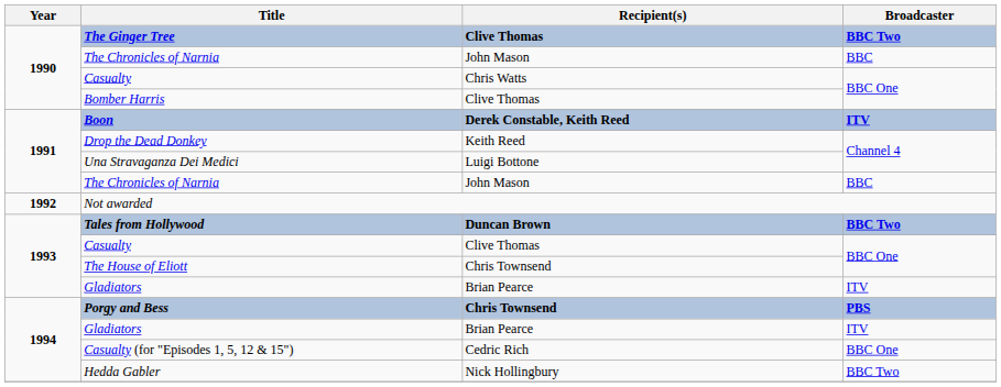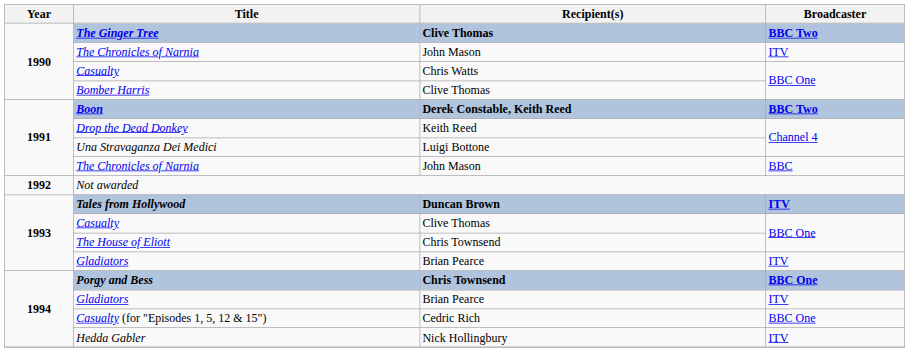 <table class="wikitable" width="95%">
 <tr>
 <th width=5%>Year</th>
 <th width=25%>Title</th>
 <th width=25%><strong>Recipient(s)</strong></th>
 <th width=10%><strong>Broadcaster</strong></th>
 </tr>
 <tr>
 <td rowspan="4" style="text-align:center;"><strong>1990</strong></td>
 <td style="background:#B0C4DE;"><strong><em><a href='#'>The Ginger Tree</a></em></strong></td>
 <td style="background:#B0C4DE;"><strong>Clive Thomas</strong></td>
 <td style="background:#B0C4DE;"><strong><a href='#'>BBC Two</a></strong></td>
 </tr>
 <tr>
 <td><em><a href='#'>The Chronicles of Narnia</a></em></td>
 <td>John Mason</td>
-<td><a href='#'>BBC</a></td>
+<td><a href='#'>ITV</a></td>
 </tr>
 <tr>
 <td><em><a href='#'>Casualty</a></em></td>
 <td>Chris Watts</td>
 <td rowspan="2"><a href='#'>BBC One</a></td>
 </tr>
 <tr>
 <td><em><a href='#'>Bomber Harris</a></em></td>
 <td>Clive Thomas</td>
 </tr>
 <tr>
 <td rowspan="4" style="text-align:center;"><strong>1991</strong></td>
 <td style="background:#B0C4DE;"><strong><em><a href='#'>Boon</a></em></strong></td>
 <td style="background:#B0C4DE;"><strong>Derek Constable, Keith Reed</strong></td>
-<td style="background:#B0C4DE;"><strong><a href='#'>ITV</a></strong></td>
+<td style="background:#B0C4DE;"><strong><a href='#'>BBC Two</a></strong></td>
 </tr>
 <tr>
 <td><em><a href='#'>Drop the Dead Donkey</a></em></td>
 <td>Keith Reed</td>
 <td rowspan="2"><a href='#'>Channel 4</a></td>
 </tr>
 <tr>
 <td><em>Una Stravaganza Dei Medici</em></td>
 <td>Luigi Bottone</td>
 </tr>
 <tr>
 <td><em><a href='#'>The Chronicles of Narnia</a></em></td>
 <td>John Mason</td>
 <td><a href='#'>BBC</a></td>
 </tr>
 <tr>
 <td rowspan="1" style="text-align:center;"><strong>1992</strong></td>
 <td colspan="3"><em>Not awarded</em></td>
 </tr>
 <tr>
 <td rowspan="4" style="text-align:center;"><strong>1993</strong></td>
 <td style="background:#B0C4DE;"><strong><em>Tales from Hollywood</em></strong></td>
 <td style="background:#B0C4DE;"><strong>Duncan Brown</strong></td>
-<td style="background:#B0C4DE;"><strong><a href='#'>BBC Two</a></strong></td>
+<td style="background:#B0C4DE;"><strong><a href='#'>ITV</a></strong></td>
 </tr>
 <tr>
 <td><em><a href='#'>Casualty</a></em></td>
 <td>Clive Thomas</td>
 <td rowspan="2"><a href='#'>BBC One</a></td>
 </tr>
 <tr>
 <td><em><a href='#'>The House of Eliott</a></em></td>
 <td>Chris Townsend</td>
 </tr>
 <tr>
 <td><em><a href='#'>Gladiators</a></em></td>
 <td>Brian Pearce</td>
 <td><a href='#'>ITV</a></td>
 </tr>
 <tr>
 <td rowspan="4" style="text-align:center;"><strong>1994</strong></td>
 <td style="background:#B0C4DE;"><strong><em>Porgy and Bess</em></strong></td>
 <td style="background:#B0C4DE;"><strong>Chris Townsend</strong></td>
-<td style="background:#B0C4DE;"><strong><a href='#'>PBS</a></strong></td>
+<td style="background:#B0C4DE;"><strong><a href='#'>BBC One</a></strong></td>
 </tr>
 <tr>
 <td><em><a href='#'>Gladiators</a></em></td>
 <td>Brian Pearce</td>
 <td><a href='#'>ITV</a></td>
 </tr>
 <tr>
 <td><em><a href='#'>Casualty</a></em> (for "Episodes 1, 5, 12 & 15")</td>
 <td>Cedric Rich</td>
 <td><a href='#'>BBC One</a></td>
 </tr>
 <tr>
 <td><em>Hedda Gabler</em></td>
 <td>Nick Hollingbury</td>
-<td><a href='#'>BBC Two</a></td>
+<td><a href='#'>ITV</a></td>
 </tr>
 <tr>
 </tr>
 </table>
